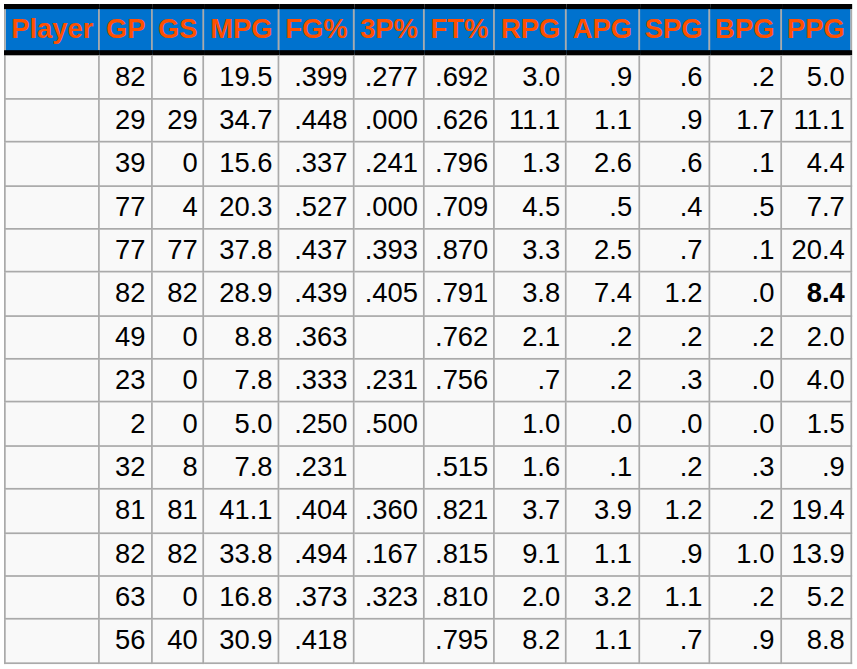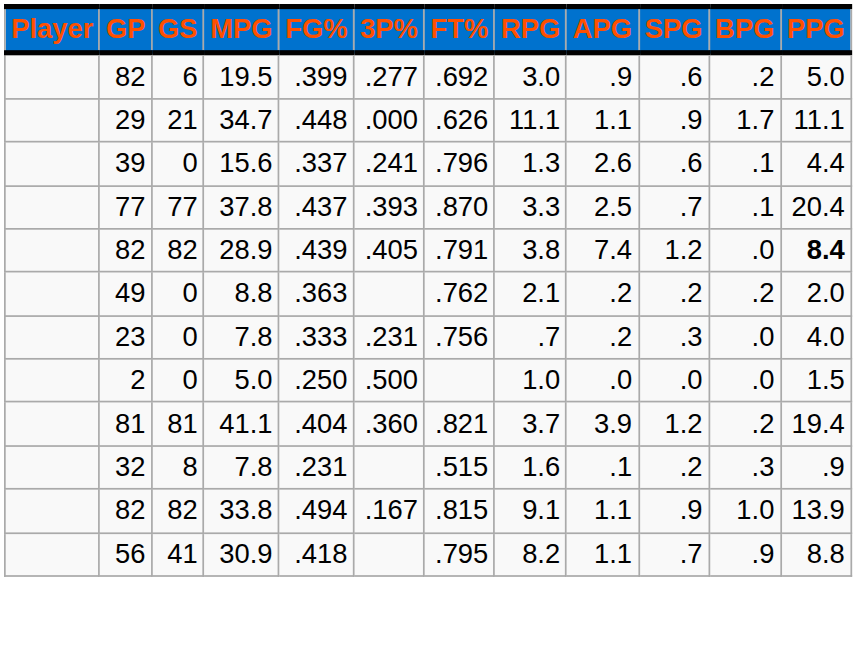 <table class="wikitable sortable" style="text-align:right;">
 <tr>
 <th style="background:#0072CE; color:#FE5000; border-top:#010101 3px solid; border-bottom:#010101 3px solid;">Player</th>
 <th style="background:#0072CE; color:#FE5000; border-top:#010101 3px solid; border-bottom:#010101 3px solid;">GP</th>
 <th style="background:#0072CE; color:#FE5000; border-top:#010101 3px solid; border-bottom:#010101 3px solid;">GS</th>
 <th style="background:#0072CE; color:#FE5000; border-top:#010101 3px solid; border-bottom:#010101 3px solid;">MPG</th>
 <th style="background:#0072CE; color:#FE5000; border-top:#010101 3px solid; border-bottom:#010101 3px solid;">FG%</th>
 <th style="background:#0072CE; color:#FE5000; border-top:#010101 3px solid; border-bottom:#010101 3px solid;">3P%</th>
 <th style="background:#0072CE; color:#FE5000; border-top:#010101 3px solid; border-bottom:#010101 3px solid;">FT%</th>
 <th style="background:#0072CE; color:#FE5000; border-top:#010101 3px solid; border-bottom:#010101 3px solid;">RPG</th>
 <th style="background:#0072CE; color:#FE5000; border-top:#010101 3px solid; border-bottom:#010101 3px solid;">APG</th>
 <th style="background:#0072CE; color:#FE5000; border-top:#010101 3px solid; border-bottom:#010101 3px solid;">SPG</th>
 <th style="background:#0072CE; color:#FE5000; border-top:#010101 3px solid; border-bottom:#010101 3px solid;">BPG</th>
 <th style="background:#0072CE; color:#FE5000; border-top:#010101 3px solid; border-bottom:#010101 3px solid;">PPG</th>
 </tr>
 <tr>
 <td style="text-align:left;"></td>
 <td>82</td>
 <td>6</td>
 <td>19.5</td>
 <td>.399</td>
 <td>.277</td>
 <td>.692</td>
 <td>3.0</td>
 <td>.9</td>
 <td>.6</td>
 <td>.2</td>
 <td>5.0</td>
 </tr>
 <tr>
 <td style="text-align:left;"></td>
 <td>29</td>
-<td>29</td>
+<td>21</td>
 <td>34.7</td>
 <td>.448</td>
 <td>.000</td>
 <td>.626</td>
 <td>11.1</td>
 <td>1.1</td>
 <td>.9</td>
 <td>1.7</td>
 <td>11.1</td>
 </tr>
 <tr>
 <td style="text-align:left;"></td>
 <td>39</td>
 <td>0</td>
 <td>15.6</td>
 <td>.337</td>
 <td>.241</td>
 <td>.796</td>
 <td>1.3</td>
 <td>2.6</td>
 <td>.6</td>
 <td>.1</td>
 <td>4.4</td>
-</tr>
-<tr>
-<td style="text-align:left;"></td>
-<td>77</td>
-<td>4</td>
-<td>20.3</td>
-<td>.527</td>
-<td>.000</td>
-<td>.709</td>
-<td>4.5</td>
-<td>.5</td>
-<td>.4</td>
-<td>.5</td>
-<td>7.7</td>
 </tr>
 <tr>
 <td style="text-align:left;"></td>
 <td>77</td>
 <td>77</td>
 <td>37.8</td>
 <td>.437</td>
 <td>.393</td>
 <td>.870</td>
 <td>3.3</td>
 <td>2.5</td>
 <td>.7</td>
 <td>.1</td>
 <td>20.4</td>
 </tr>
 <tr>
 <td style="text-align:left;"></td>
 <td>82</td>
 <td>82</td>
 <td>28.9</td>
 <td>.439</td>
 <td>.405</td>
 <td>.791</td>
 <td>3.8</td>
 <td>7.4</td>
 <td>1.2</td>
 <td>.0</td>
 <td><strong>8.4</strong></td>
 </tr>
 <tr>
 <td style="text-align:left;"></td>
 <td>49</td>
 <td>0</td>
 <td>8.8</td>
 <td>.363</td>
 <td></td>
 <td>.762</td>
 <td>2.1</td>
 <td>.2</td>
 <td>.2</td>
 <td>.2</td>
 <td>2.0</td>
 </tr>
 <tr>
 <td style="text-align:left;"></td>
 <td>23</td>
 <td>0</td>
 <td>7.8</td>
 <td>.333</td>
 <td>.231</td>
 <td>.756</td>
 <td>.7</td>
 <td>.2</td>
 <td>.3</td>
 <td>.0</td>
 <td>4.0</td>
 </tr>
 <tr>
 <td style="text-align:left;"></td>
 <td>2</td>
 <td>0</td>
 <td>5.0</td>
 <td>.250</td>
 <td>.500</td>
 <td></td>
 <td>1.0</td>
 <td>.0</td>
 <td>.0</td>
 <td>.0</td>
 <td>1.5</td>
 </tr>
 <tr>
 <td style="text-align:left;"></td>
+<td>81</td>
+<td>81</td>
+<td>41.1</td>
+<td>.404</td>
+<td>.360</td>
+<td>.821</td>
+<td>3.7</td>
+<td>3.9</td>
+<td>1.2</td>
+<td>.2</td>
+<td>19.4</td>
+</tr>
+<tr>
+<td style="text-align:left;"></td>
 <td>32</td>
 <td>8</td>
 <td>7.8</td>
 <td>.231</td>
 <td></td>
 <td>.515</td>
 <td>1.6</td>
 <td>.1</td>
 <td>.2</td>
 <td>.3</td>
 <td>.9</td>
-</tr>
-<tr>
-<td style="text-align:left;"></td>
-<td>81</td>
-<td>81</td>
-<td>41.1</td>
-<td>.404</td>
-<td>.360</td>
-<td>.821</td>
-<td>3.7</td>
-<td>3.9</td>
-<td>1.2</td>
-<td>.2</td>
-<td>19.4</td>
 </tr>
 <tr>
 <td style="text-align:left;"></td>
 <td>82</td>
 <td>82</td>
 <td>33.8</td>
 <td>.494</td>
 <td>.167</td>
 <td>.815</td>
 <td>9.1</td>
 <td>1.1</td>
 <td>.9</td>
 <td>1.0</td>
 <td>13.9</td>
 </tr>
 <tr>
 <td style="text-align:left;"></td>
-<td>63</td>
-<td>0</td>
-<td>16.8</td>
-<td>.373</td>
-<td>.323</td>
-<td>.810</td>
-<td>2.0</td>
-<td>3.2</td>
-<td>1.1</td>
-<td>.2</td>
-<td>5.2</td>
-</tr>
-<tr>
-<td style="text-align:left;"></td>
 <td>56</td>
-<td>40</td>
+<td>41</td>
 <td>30.9</td>
 <td>.418</td>
 <td></td>
 <td>.795</td>
 <td>8.2</td>
 <td>1.1</td>
 <td>.7</td>
 <td>.9</td>
 <td>8.8</td>
 </tr>
 </table>
